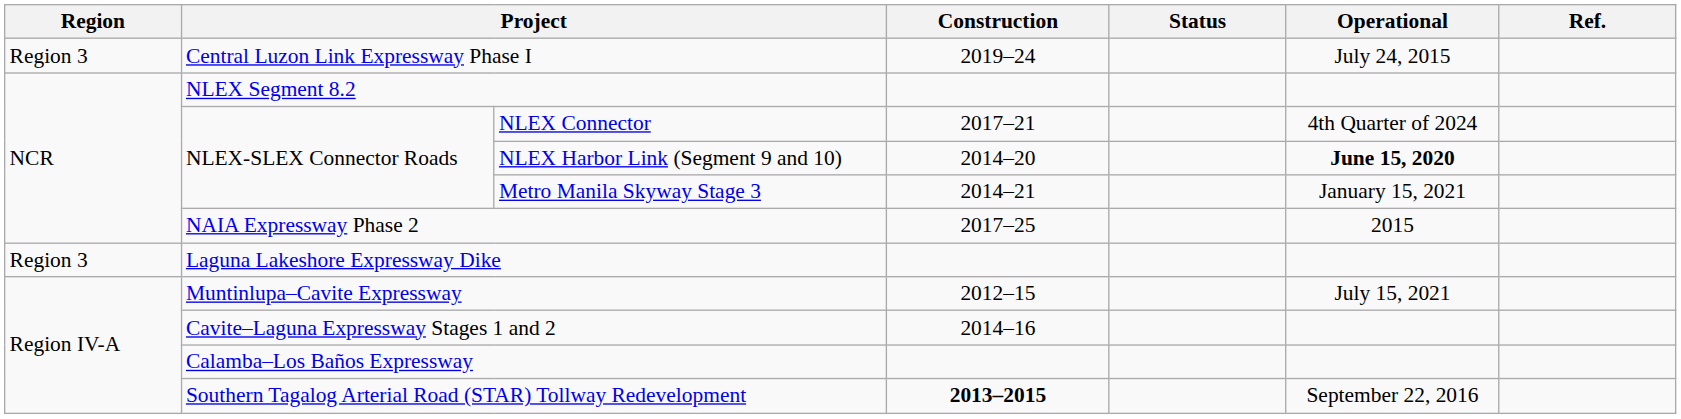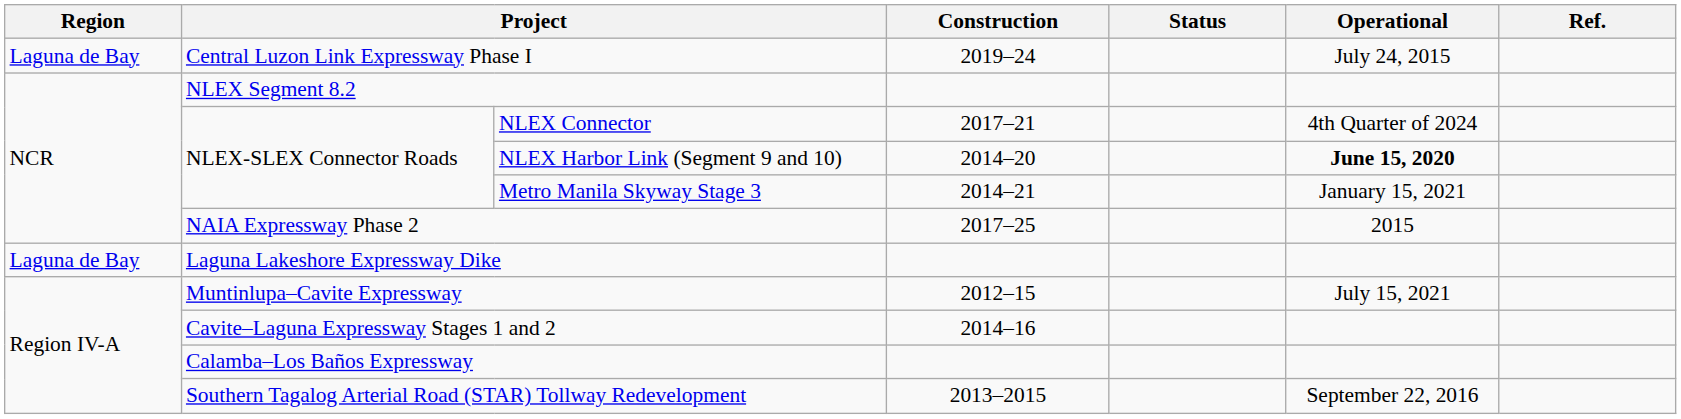 <table class="wikitable" border="1">
 <tr>
 <th scope="col" style="width:5%;">Region</th>
 <th colspan="2" scope="col" style="width:20%;">Project</th>
 <th scope="col" style="width:5%;">Construction</th>
 <th scope="col" style="width:5%;">Status</th>
 <th scope="col" style="width:5%;">Operational</th>
 <th scope="col" style="width:5%;">Ref.</th>
 </tr>
 <tr>
-<td>Region 3</td>
+<td><a href='#'>Laguna de Bay</a></td>
 <td colspan="2"><a href='#'>Central Luzon Link Expressway</a> Phase I</td>
 <td style="text-align:center;">2019–24</td>
 <td></td>
 <td style="text-align:center;">July 24, 2015</td>
 <td></td>
 </tr>
 <tr>
 <td rowspan="5">NCR</td>
 <td colspan="2"><a href='#'>NLEX Segment 8.2</a></td>
 <td style="text-align:center;"></td>
 <td></td>
 <td style="text-align:center;"></td>
 <td></td>
 </tr>
 <tr>
 <td rowspan="3">NLEX-SLEX Connector Roads</td>
 <td><a href='#'>NLEX Connector</a></td>
 <td style="text-align:center;">2017–21</td>
 <td></td>
 <td style="text-align:center;">4th Quarter of 2024</td>
 <td></td>
 </tr>
 <tr>
 <td><a href='#'>NLEX Harbor Link</a> (Segment 9 and 10)</td>
 <td style="text-align:center;">2014–20</td>
 <td></td>
 <td style="text-align:center;"><strong>June 15, 2020</strong></td>
 <td></td>
 </tr>
 <tr>
 <td><a href='#'>Metro Manila Skyway Stage 3</a></td>
 <td style="text-align:center;">2014–21</td>
 <td></td>
 <td style="text-align:center;">January 15, 2021</td>
 <td></td>
 </tr>
 <tr>
 <td colspan="2"><a href='#'>NAIA Expressway</a> Phase 2</td>
 <td style="text-align:center;">2017–25</td>
 <td></td>
 <td style="text-align:center;">2015</td>
 <td></td>
 </tr>
 <tr>
-<td>Region 3</td>
+<td><a href='#'>Laguna de Bay</a></td>
 <td colspan="2"><a href='#'>Laguna Lakeshore Expressway Dike</a></td>
 <td style="text-align:center;"></td>
 <td></td>
 <td style="text-align:center;"></td>
 <td></td>
 </tr>
 <tr>
 <td rowspan="4">Region IV-A</td>
 <td colspan="2"><a href='#'>Muntinlupa–Cavite Expressway</a></td>
 <td style="text-align:center;">2012–15</td>
 <td></td>
 <td style="text-align:center;">July 15, 2021</td>
 <td></td>
 </tr>
 <tr>
 <td colspan="2"><a href='#'>Cavite–Laguna Expressway</a> Stages 1 and 2</td>
 <td style="text-align:center;">2014–16</td>
 <td></td>
 <td style="text-align:center;"></td>
 <td></td>
 </tr>
 <tr>
 <td colspan="2"><a href='#'>Calamba–Los Baños Expressway</a></td>
 <td style="text-align:center;"></td>
 <td></td>
 <td style="text-align:center;"></td>
 <td></td>
 </tr>
 <tr>
 <td colspan="2"><a href='#'>Southern Tagalog Arterial Road (STAR) Tollway Redevelopment</a></td>
-<td style="text-align:center;"><strong>2013–2015</strong></td>
+<td style="text-align:center;">2013–2015</td>
 <td></td>
 <td style="text-align:center;">September 22, 2016</td>
 <td></td>
 </tr>
 </table>
